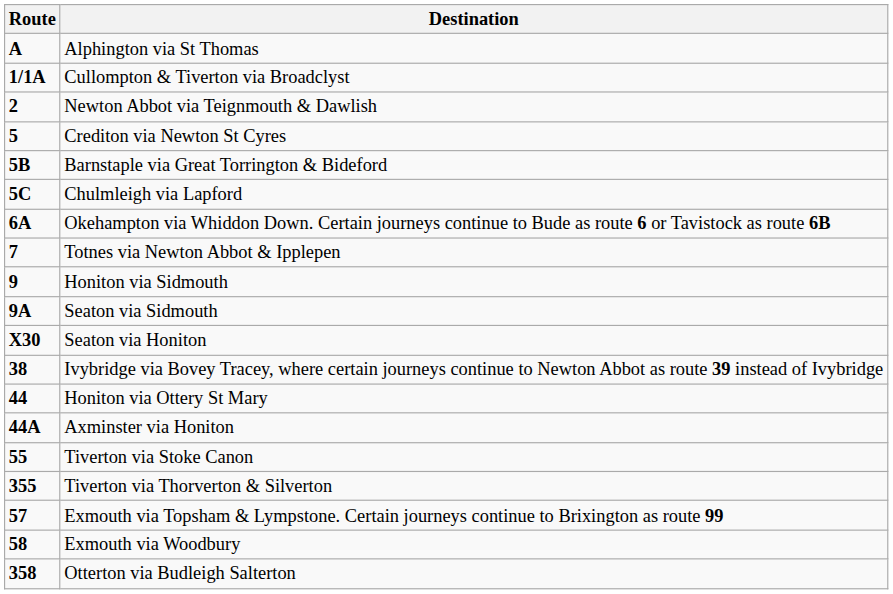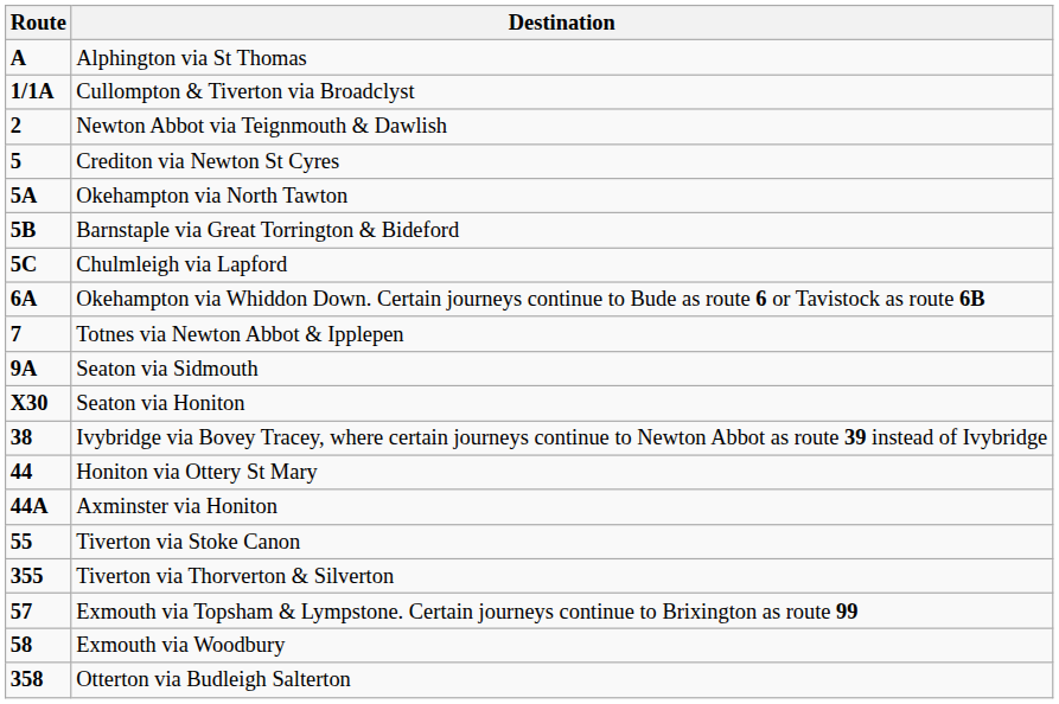 <table class="wikitable">
 <tr>
 <th>Route</th>
 <th>Destination</th>
 </tr>
 <tr>
 <td><strong>A</strong></td>
 <td>Alphington via St Thomas</td>
 </tr>
 <tr>
 <td><strong>1/1A</strong></td>
 <td>Cullompton & Tiverton via Broadclyst</td>
 </tr>
 <tr>
 <td><strong>2</strong></td>
 <td>Newton Abbot via Teignmouth & Dawlish</td>
 </tr>
 <tr>
 <td><strong>5</strong></td>
 <td>Crediton via Newton St Cyres</td>
 </tr>
 <tr>
+<td><strong>5A</strong></td>
+<td>Okehampton via North Tawton</td>
+</tr>
+<tr>
 <td><strong>5B</strong></td>
 <td>Barnstaple via Great Torrington & Bideford</td>
 </tr>
 <tr>
 <td><strong>5C</strong></td>
 <td>Chulmleigh via Lapford</td>
 </tr>
 <tr>
 <td><strong>6A</strong></td>
 <td>Okehampton via Whiddon Down. Certain journeys continue to Bude as route <strong>6</strong> or Tavistock as route <strong>6B</strong></td>
 </tr>
 <tr>
 <td><strong>7</strong></td>
 <td>Totnes via Newton Abbot & Ipplepen</td>
-</tr>
-<tr>
-<td><strong>9</strong></td>
-<td>Honiton via Sidmouth</td>
 </tr>
 <tr>
 <td><strong>9A</strong></td>
 <td>Seaton via Sidmouth</td>
 </tr>
 <tr>
 <td><strong>X30</strong></td>
 <td>Seaton via Honiton</td>
 </tr>
 <tr>
 <td><strong>38</strong></td>
 <td>Ivybridge via Bovey Tracey, where certain journeys continue to Newton Abbot as route <strong>39</strong> instead of Ivybridge</td>
 </tr>
 <tr>
 <td><strong>44</strong></td>
 <td>Honiton via Ottery St Mary</td>
 </tr>
 <tr>
 <td><strong>44A</strong></td>
 <td>Axminster via Honiton</td>
 </tr>
 <tr>
 <td><strong>55</strong></td>
 <td>Tiverton via Stoke Canon</td>
 </tr>
 <tr>
 <td><strong>355</strong></td>
 <td>Tiverton via Thorverton & Silverton</td>
 </tr>
 <tr>
 <td><strong>57</strong></td>
 <td>Exmouth via Topsham & Lympstone. Certain journeys continue to Brixington as route <strong>99</strong></td>
 </tr>
 <tr>
 <td><strong>58</strong></td>
 <td>Exmouth via Woodbury</td>
 </tr>
 <tr>
 <td><strong>358</strong></td>
 <td>Otterton via Budleigh Salterton</td>
 </tr>
 </table>
